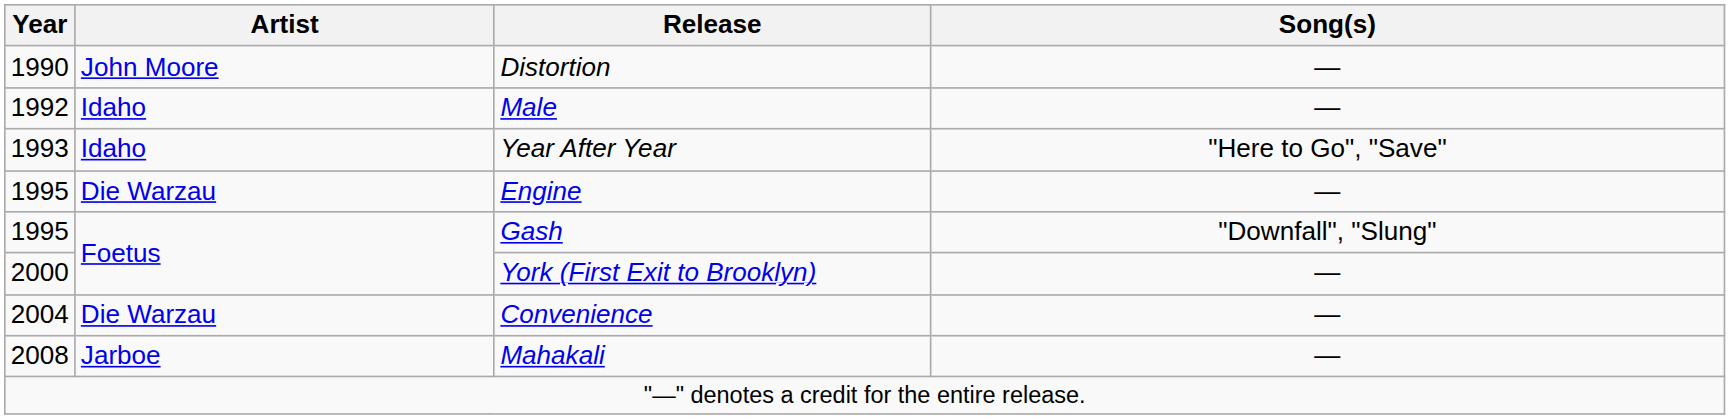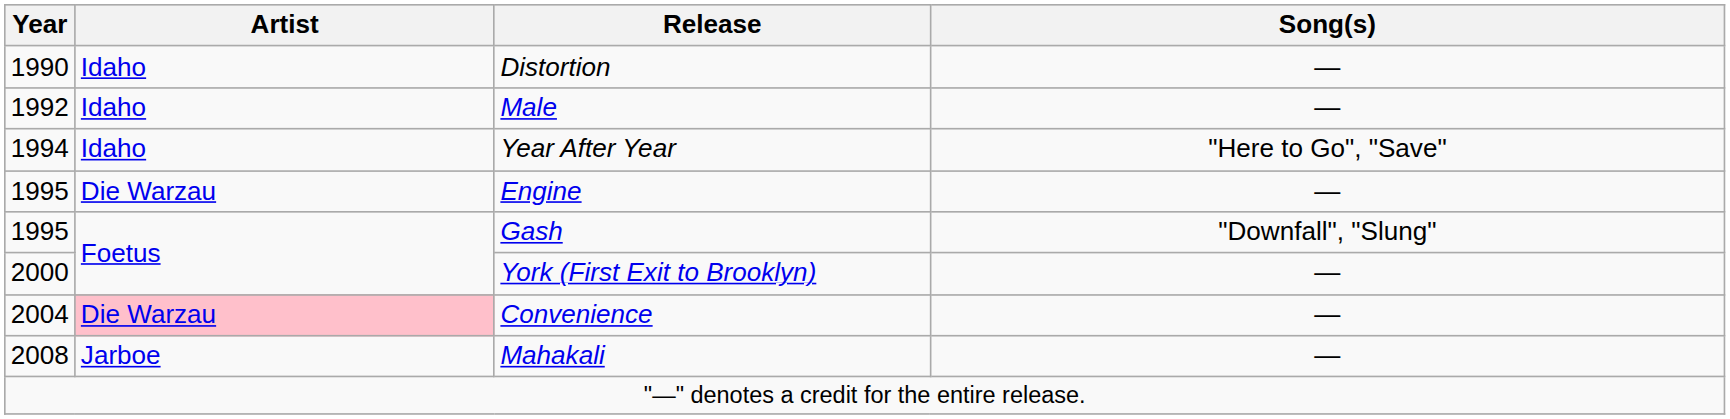 <table class="wikitable sortable">
 <tr>
 <th width="33">Year</th>
 <th width="250">Artist</th>
 <th width="260">Release</th>
 <th width="480">Song(s)</th>
 </tr>
 <tr>
 <td>1990</td>
-<td><a href='#'>John Moore</a></td>
+<td><a href='#'>Idaho</a></td>
 <td><em>Distortion</em></td>
 <td align="center">—</td>
 </tr>
 <tr>
 <td>1992</td>
 <td><a href='#'>Idaho</a></td>
 <td><em><a href='#'>Male</a></em></td>
 <td align="center">—</td>
 </tr>
 <tr>
-<td>1993</td>
+<td>1994</td>
 <td><a href='#'>Idaho</a></td>
 <td><em>Year After Year</em></td>
 <td align="center">"Here to Go", "Save"</td>
 </tr>
 <tr>
 <td>1995</td>
 <td><a href='#'>Die Warzau</a></td>
 <td><em><a href='#'>Engine</a></em></td>
 <td align="center">—</td>
 </tr>
 <tr>
 <td>1995</td>
 <td rowspan="2"><a href='#'>Foetus</a></td>
 <td><em><a href='#'>Gash</a></em></td>
 <td align="center">"Downfall", "Slung"</td>
 </tr>
 <tr>
 <td>2000</td>
 <td><em><a href='#'>York (First Exit to Brooklyn)</a></em></td>
 <td align="center">—</td>
 </tr>
 <tr>
 <td>2004</td>
-<td><a href='#'>Die Warzau</a></td>
+<td style="background: pink;"><a href='#'>Die Warzau</a></td>
 <td><em><a href='#'>Convenience</a></em></td>
 <td align="center">—</td>
 </tr>
 <tr>
 <td>2008</td>
 <td><a href='#'>Jarboe</a></td>
 <td><em><a href='#'>Mahakali</a></em></td>
 <td align="center">—</td>
 </tr>
 <tr>
 <td align="center" colspan="5" style="font-size:90%">"—" denotes a credit for the entire release.</td>
 </tr>
 </table>
